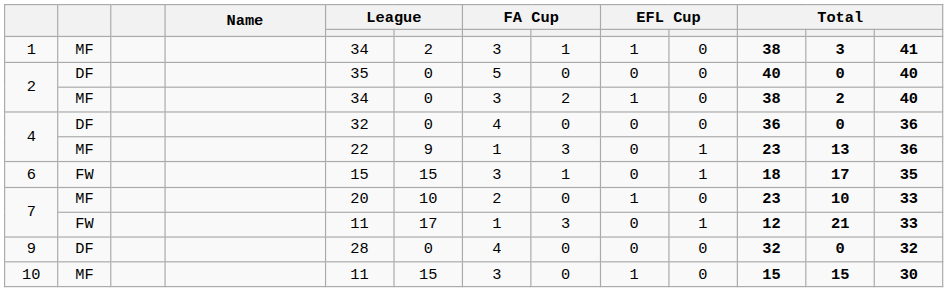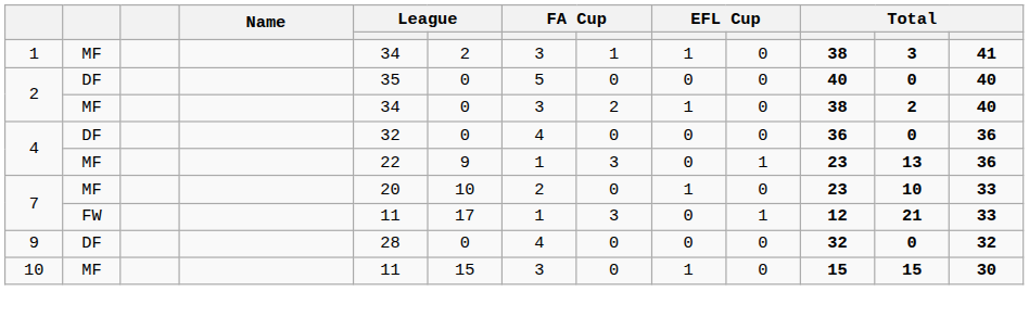 <table class="wikitable plainrowheaders" style="text-align:center;">
 <tr>
 <th scope="col" rowspan="2" style="width:3em;"></th>
 <th scope="col" rowspan="2" style="width:3em;"></th>
 <th scope="col" rowspan="2" style="width:3em;"></th>
 <th scope="col" rowspan="2" style="width:10em;">Name</th>
 <th scope="col" colspan="2">League</th>
 <th scope="col" colspan="2">FA Cup</th>
 <th scope="col" colspan="2">EFL Cup</th>
 <th scope="col" colspan="3">Total</th>
 </tr>
 <tr>
 <th scope="col" style="width:4em;"></th>
 <th scope="col" style="width:4em;"></th>
 <th scope="col" style="width:4em;"></th>
 <th scope="col" style="width:4em;"></th>
 <th scope="col" style="width:4em;"></th>
 <th scope="col" style="width:4em;"></th>
 <th scope="col" style="width:4em;"></th>
 <th scope="col" style="width:4em;"></th>
 <th scope="col" style="width:4em;"></th>
 </tr>
 <tr>
 <td>1</td>
 <td>MF</td>
 <td></td>
 <td align="left"></td>
 <td>34</td>
 <td>2</td>
 <td>3</td>
 <td>1</td>
 <td>1</td>
 <td>0</td>
 <td><strong>38</strong></td>
 <td><strong>3</strong></td>
 <td><strong>41</strong></td>
 </tr>
 <tr>
 <td rowspan="2">2</td>
 <td>DF</td>
 <td></td>
 <td align="left"></td>
 <td>35</td>
 <td>0</td>
 <td>5</td>
 <td>0</td>
 <td>0</td>
 <td>0</td>
 <td><strong>40</strong></td>
 <td><strong>0</strong></td>
 <td><strong>40</strong></td>
 </tr>
 <tr>
 <td>MF</td>
 <td></td>
 <td align="left"></td>
 <td>34</td>
 <td>0</td>
 <td>3</td>
 <td>2</td>
 <td>1</td>
 <td>0</td>
 <td><strong>38</strong></td>
 <td><strong>2</strong></td>
 <td><strong>40</strong></td>
 </tr>
 <tr>
 <td rowspan="2">4</td>
 <td>DF</td>
 <td></td>
 <td align="left"></td>
 <td>32</td>
 <td>0</td>
 <td>4</td>
 <td>0</td>
 <td>0</td>
 <td>0</td>
 <td><strong>36</strong></td>
 <td><strong>0</strong></td>
 <td><strong>36</strong></td>
 </tr>
 <tr>
 <td>MF</td>
 <td></td>
 <td align="left"></td>
 <td>22</td>
 <td>9</td>
 <td>1</td>
 <td>3</td>
 <td>0</td>
 <td>1</td>
 <td><strong>23</strong></td>
 <td><strong>13</strong></td>
 <td><strong>36</strong></td>
 </tr>
 <tr>
-<td>6</td>
-<td>FW</td>
-<td></td>
-<td align="left"></td>
-<td>15</td>
-<td>15</td>
-<td>3</td>
-<td>1</td>
-<td>0</td>
-<td>1</td>
-<td><strong>18</strong></td>
-<td><strong>17</strong></td>
-<td><strong>35</strong></td>
-</tr>
-<tr>
 <td rowspan="2">7</td>
 <td>MF</td>
 <td></td>
 <td align="left"></td>
 <td>20</td>
 <td>10</td>
 <td>2</td>
 <td>0</td>
 <td>1</td>
 <td>0</td>
 <td><strong>23</strong></td>
 <td><strong>10</strong></td>
 <td><strong>33</strong></td>
 </tr>
 <tr>
 <td>FW</td>
 <td></td>
 <td align="left"></td>
 <td>11</td>
 <td>17</td>
 <td>1</td>
 <td>3</td>
 <td>0</td>
 <td>1</td>
 <td><strong>12</strong></td>
 <td><strong>21</strong></td>
 <td><strong>33</strong></td>
 </tr>
 <tr>
 <td>9</td>
 <td>DF</td>
 <td></td>
 <td align="left"></td>
 <td>28</td>
 <td>0</td>
 <td>4</td>
 <td>0</td>
 <td>0</td>
 <td>0</td>
 <td><strong>32</strong></td>
 <td><strong>0</strong></td>
 <td><strong>32</strong></td>
 </tr>
 <tr>
 <td>10</td>
 <td>MF</td>
 <td></td>
 <td align="left"></td>
 <td>11</td>
 <td>15</td>
 <td>3</td>
 <td>0</td>
 <td>1</td>
 <td>0</td>
 <td><strong>15</strong></td>
 <td><strong>15</strong></td>
 <td><strong>30</strong></td>
 </tr>
 </table>
